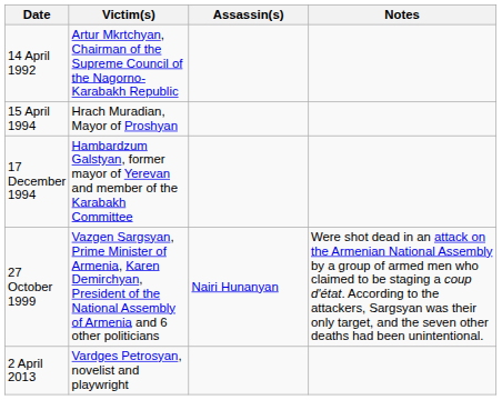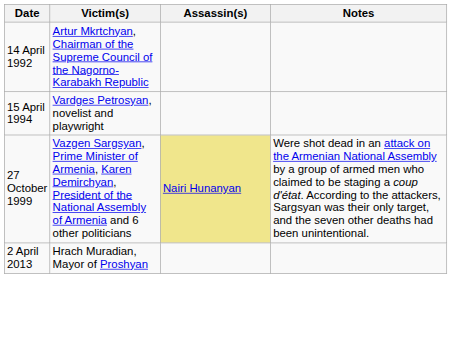 <table class="wikitable"  style="width:100%">
 <tr>
 <th style="width:10%">Date</th>
 <th style="width:25%">Victim(s)</th>
 <th style="width:25%">Assassin(s)</th>
 <th style="width:40%">Notes</th>
 </tr>
 <tr>
 <td>14 April 1992</td>
 <td><a href='#'>Artur Mkrtchyan</a>, <a href='#'>Chairman of the Supreme Council of the Nagorno-Karabakh Republic</a></td>
 <td></td>
 <td></td>
 </tr>
 <tr>
 <td>15 April 1994</td>
-<td>Hrach Muradian, Mayor of <a href='#'>Proshyan</a></td>
-<td></td>
-<td></td>
-</tr>
-<tr>
-<td>17 December 1994</td>
-<td><a href='#'>Hambardzum Galstyan</a>, former mayor of <a href='#'>Yerevan</a> and member of the <a href='#'>Karabakh Committee</a></td>
+<td><a href='#'>Vardges Petrosyan</a>, novelist and playwright</td>
 <td></td>
 <td></td>
 </tr>
 <tr>
 <td>27 October 1999</td>
 <td><a href='#'>Vazgen Sargsyan</a>, <a href='#'>Prime Minister of Armenia</a>, <a href='#'>Karen Demirchyan</a>, <a href='#'>President of the National Assembly of Armenia</a> and 6 other politicians</td>
-<td><a href='#'>Nairi Hunanyan</a></td>
+<td style="background: khaki;"><a href='#'>Nairi Hunanyan</a></td>
 <td>Were shot dead in an <a href='#'>attack on the Armenian National Assembly</a> by a group of armed men who claimed to be staging a <em>coup d'état</em>. According to the attackers, Sargsyan was their only target, and the seven other deaths had been unintentional.</td>
 </tr>
 <tr>
 <td>2 April 2013</td>
-<td><a href='#'>Vardges Petrosyan</a>, novelist and playwright</td>
+<td>Hrach Muradian, Mayor of <a href='#'>Proshyan</a></td>
 <td></td>
 <td></td>
 </tr>
 </table>
